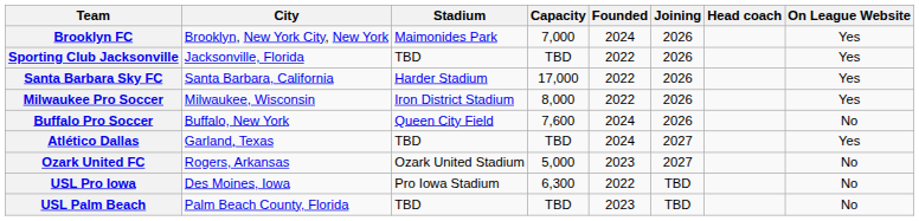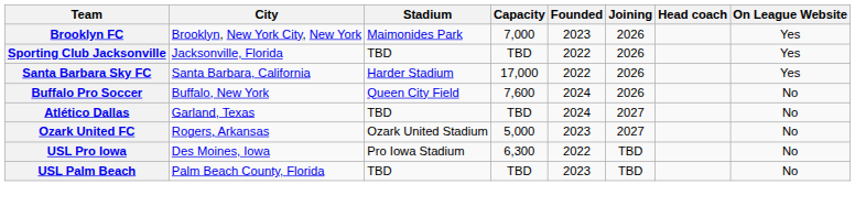 <table class="wikitable sortable plainrowheaders">
 <tr>
 <th scope="col">Team</th>
 <th scope="col">City</th>
 <th scope="col">Stadium</th>
 <th scope="col">Capacity</th>
 <th scope="col">Founded</th>
 <th scope="col">Joining</th>
 <th scope="col">Head coach</th>
 <th scope="col">On League Website</th>
 </tr>
 <tr>
 <th scope="row"><a href='#'>Brooklyn FC</a></th>
 <td><a href='#'>Brooklyn</a>, <a href='#'>New York City</a>, <a href='#'>New York</a></td>
 <td><a href='#'>Maimonides Park</a></td>
 <td style="text-align:center;">7,000</td>
-<td style="text-align:center;">2024</td>
+<td style="text-align:center;">2023</td>
 <td style="text-align:center;">2026</td>
 <td style="text-align:center;"></td>
 <td style="text-align:center;">Yes</td>
 </tr>
 <tr>
 <th scope="row"><a href='#'>Sporting Club Jacksonville</a></th>
 <td><a href='#'>Jacksonville, Florida</a></td>
 <td>TBD</td>
 <td style="text-align:center;">TBD</td>
 <td style="text-align:center;">2022</td>
 <td style="text-align:center;">2026</td>
 <td style="text-align:center;"></td>
 <td style="text-align:center;">Yes</td>
 </tr>
 <tr>
 <th scope="row"><a href='#'>Santa Barbara Sky FC</a></th>
 <td><a href='#'>Santa Barbara, California</a></td>
 <td><a href='#'>Harder Stadium</a></td>
 <td style="text-align:center;">17,000</td>
 <td style="text-align:center;">2022</td>
 <td style="text-align:center;">2026</td>
 <td style="text-align:center;"></td>
 <td style="text-align:center;">Yes</td>
 </tr>
 <tr>
-<th scope="row"><a href='#'>Milwaukee Pro Soccer</a></th>
-<td><a href='#'>Milwaukee, Wisconsin</a></td>
-<td><a href='#'>Iron District Stadium</a></td>
-<td style="text-align:center;">8,000</td>
-<td style="text-align:center;">2022</td>
-<td style="text-align:center;">2026</td>
-<td style="text-align:center;"></td>
-<td style="text-align:center;">Yes</td>
-</tr>
-<tr>
 <th scope="row"><a href='#'>Buffalo Pro Soccer</a></th>
 <td><a href='#'>Buffalo, New York</a></td>
 <td><a href='#'>Queen City Field</a></td>
 <td style="text-align:center;">7,600</td>
 <td style="text-align:center;">2024</td>
 <td style="text-align:center;">2026</td>
 <td style="text-align:center;"></td>
 <td style="text-align:center;">No</td>
 </tr>
 <tr>
 <th scope="row"><a href='#'>Atlético Dallas</a></th>
 <td><a href='#'>Garland, Texas</a></td>
 <td>TBD</td>
 <td style="text-align:center;">TBD</td>
 <td style="text-align:center;">2024</td>
 <td style="text-align:center;">2027</td>
 <td style="text-align:center;"></td>
-<td style="text-align:center;">Yes</td>
+<td style="text-align:center;">No</td>
 </tr>
 <tr>
 <th scope="row"><a href='#'>Ozark United FC</a></th>
 <td><a href='#'>Rogers, Arkansas</a></td>
 <td>Ozark United Stadium</td>
 <td style="text-align:center;">5,000</td>
 <td style="text-align:center;">2023</td>
 <td style="text-align:center;">2027</td>
 <td style="text-align:center;"></td>
 <td style="text-align:center;">No</td>
 </tr>
 <tr>
 <th scope="row"><a href='#'>USL Pro Iowa</a></th>
 <td><a href='#'>Des Moines, Iowa</a></td>
 <td>Pro Iowa Stadium</td>
 <td style="text-align:center;">6,300</td>
 <td style="text-align:center;">2022</td>
 <td style="text-align:center;">TBD</td>
 <td style="text-align:center;"></td>
 <td style="text-align:center;">No</td>
 </tr>
 <tr>
 <th scope="row"><a href='#'>USL Palm Beach</a></th>
 <td><a href='#'>Palm Beach County, Florida</a></td>
 <td>TBD</td>
 <td style="text-align:center;">TBD</td>
 <td style="text-align:center;">2023</td>
 <td style="text-align:center;">TBD</td>
 <td style="text-align:center;"></td>
 <td style="text-align:center;">No</td>
 </tr>
 </table>
